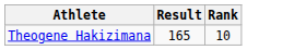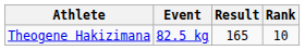 <table class="wikitable">
 <tr>
 <th>Athlete</th>
+<th>Event</th>
 <th>Result</th>
 <th>Rank</th>
 </tr>
 <tr align=center>
 <td align=left><a href='#'>Theogene Hakizimana</a></td>
+<td align=left><a href='#'>82.5 kg</a></td>
 <td>165</td>
 <td>10</td>
 </tr>
 </table>
